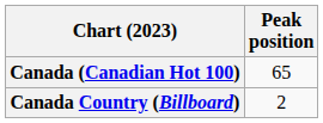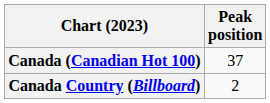 <table class="wikitable sortable plainrowheaders" style="text-align:center;">
 <tr>
 <th>Chart (2023)</th>
 <th>Peak<br>position</th>
 </tr>
 <tr>
 <th scope="row">Canada (<a href='#'>Canadian Hot 100</a>)</th>
-<td>65</td>
+<td>37</td>
 </tr>
 <tr>
 <th scope="row">Canada <a href='#'>Country</a> (<a href='#'><em>Billboard</em></a>)</th>
 <td>2</td>
 </tr>
 </table>
